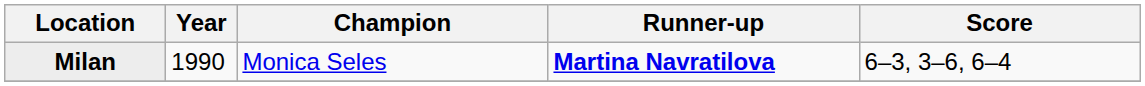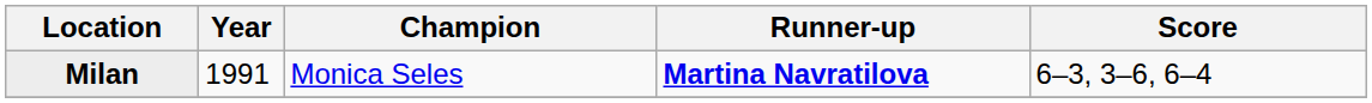 <table class="wikitable">
 <tr>
 <th style="width:100px">Location</th>
 <th style="width:40px">Year</th>
 <th style="width:200px">Champion</th>
 <th style="width:200px">Runner-up</th>
 <th style="width:180px">Score</th>
 </tr>
 <tr>
 <th rowspan="1" style="background:#ededed">Milan</th>
-<td>1990</td>
+<td>1991</td>
 <td> <a href='#'>Monica Seles</a></td>
 <td><strong> <a href='#'>Martina Navratilova</a></strong></td>
 <td>6–3, 3–6, 6–4</td>
 </tr>
 <tr>
 </tr>
 </table>
